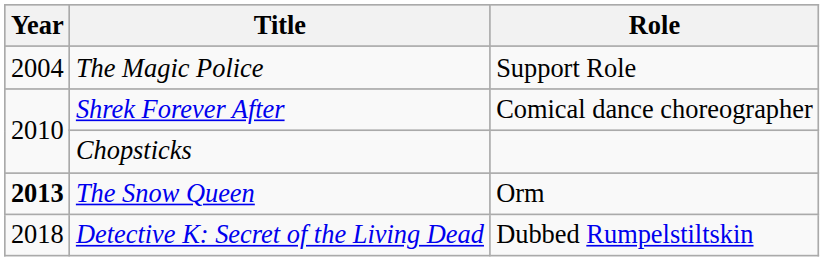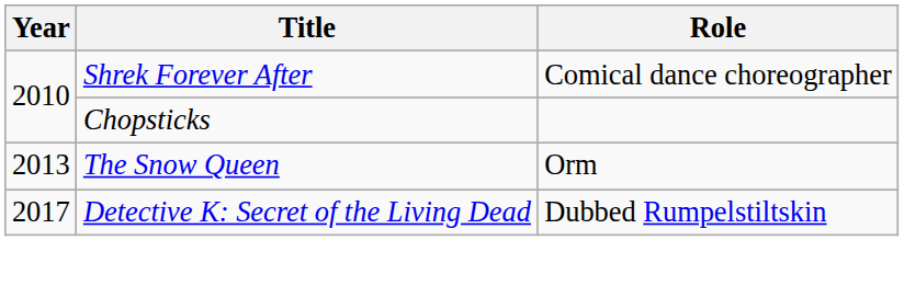 <table class="wikitable">
 <tr>
 <th>Year</th>
 <th>Title</th>
 <th>Role</th>
-</tr>
-<tr>
-<td>2004</td>
-<td><em>The Magic Police</em></td>
-<td>Support Role</td>
 </tr>
 <tr>
 <td rowspan="2">2010</td>
 <td><em><a href='#'>Shrek Forever After</a></em></td>
 <td>Comical dance choreographer</td>
 </tr>
 <tr>
 <td><em>Chopsticks</em></td>
 <td></td>
 </tr>
 <tr>
-<td><strong>2013</strong></td>
+<td>2013</td>
 <td><em><a href='#'>The Snow Queen</a></em></td>
 <td>Orm</td>
 </tr>
 <tr>
-<td>2018</td>
+<td>2017</td>
 <td><em><a href='#'>Detective K: Secret of the Living Dead</a></em></td>
 <td>Dubbed <a href='#'>Rumpelstiltskin</a></td>
 </tr>
 </table>
